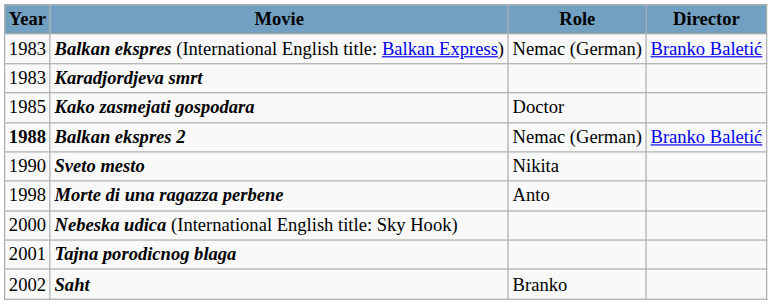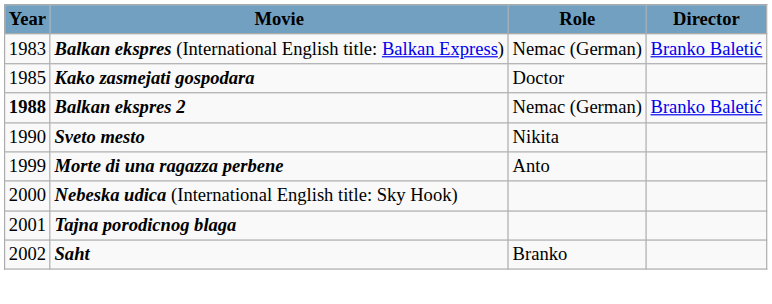 <table align="center" class="wikitable sortable">
 <tr>
 <th style=background:#72A0C1;>Year</th>
 <th style=background:#72A0C1;>Movie</th>
 <th style=background:#72A0C1;>Role</th>
 <th style=background:#72A0C1;>Director</th>
 </tr>
 <tr>
 <td>1983</td>
 <td><strong><em>Balkan ekspres</em></strong> (International English title: <a href='#'>Balkan Express</a>)</td>
 <td>Nemac (German)</td>
 <td><a href='#'>Branko Baletić</a></td>
-</tr>
-<tr>
-<td>1983</td>
-<td><strong><em>Karadjordjeva smrt</em></strong></td>
-<td></td>
-<td></td>
 </tr>
 <tr>
 <td>1985</td>
 <td><strong><em>Kako zasmejati gospodara</em></strong></td>
 <td>Doctor</td>
 <td></td>
 </tr>
 <tr>
 <td><strong>1988</strong></td>
 <td><strong><em>Balkan ekspres 2</em></strong></td>
 <td>Nemac (German)</td>
 <td><a href='#'>Branko Baletić</a></td>
 </tr>
 <tr>
 <td>1990</td>
 <td><strong><em>Sveto mesto</em></strong></td>
 <td>Nikita</td>
 <td></td>
 </tr>
 <tr>
-<td>1998</td>
+<td>1999</td>
 <td><strong><em>Morte di una ragazza perbene</em></strong></td>
 <td>Anto</td>
 <td></td>
 </tr>
 <tr>
 <td>2000</td>
 <td><strong><em>Nebeska udica</em></strong> (International English title: Sky Hook)</td>
 <td></td>
 <td></td>
 </tr>
 <tr>
 <td>2001</td>
 <td><strong><em>Tajna porodicnog blaga</em></strong></td>
 <td></td>
 <td></td>
 </tr>
 <tr>
 <td>2002</td>
 <td><strong><em>Saht</em></strong></td>
 <td>Branko</td>
 <td></td>
 </tr>
 </table>
